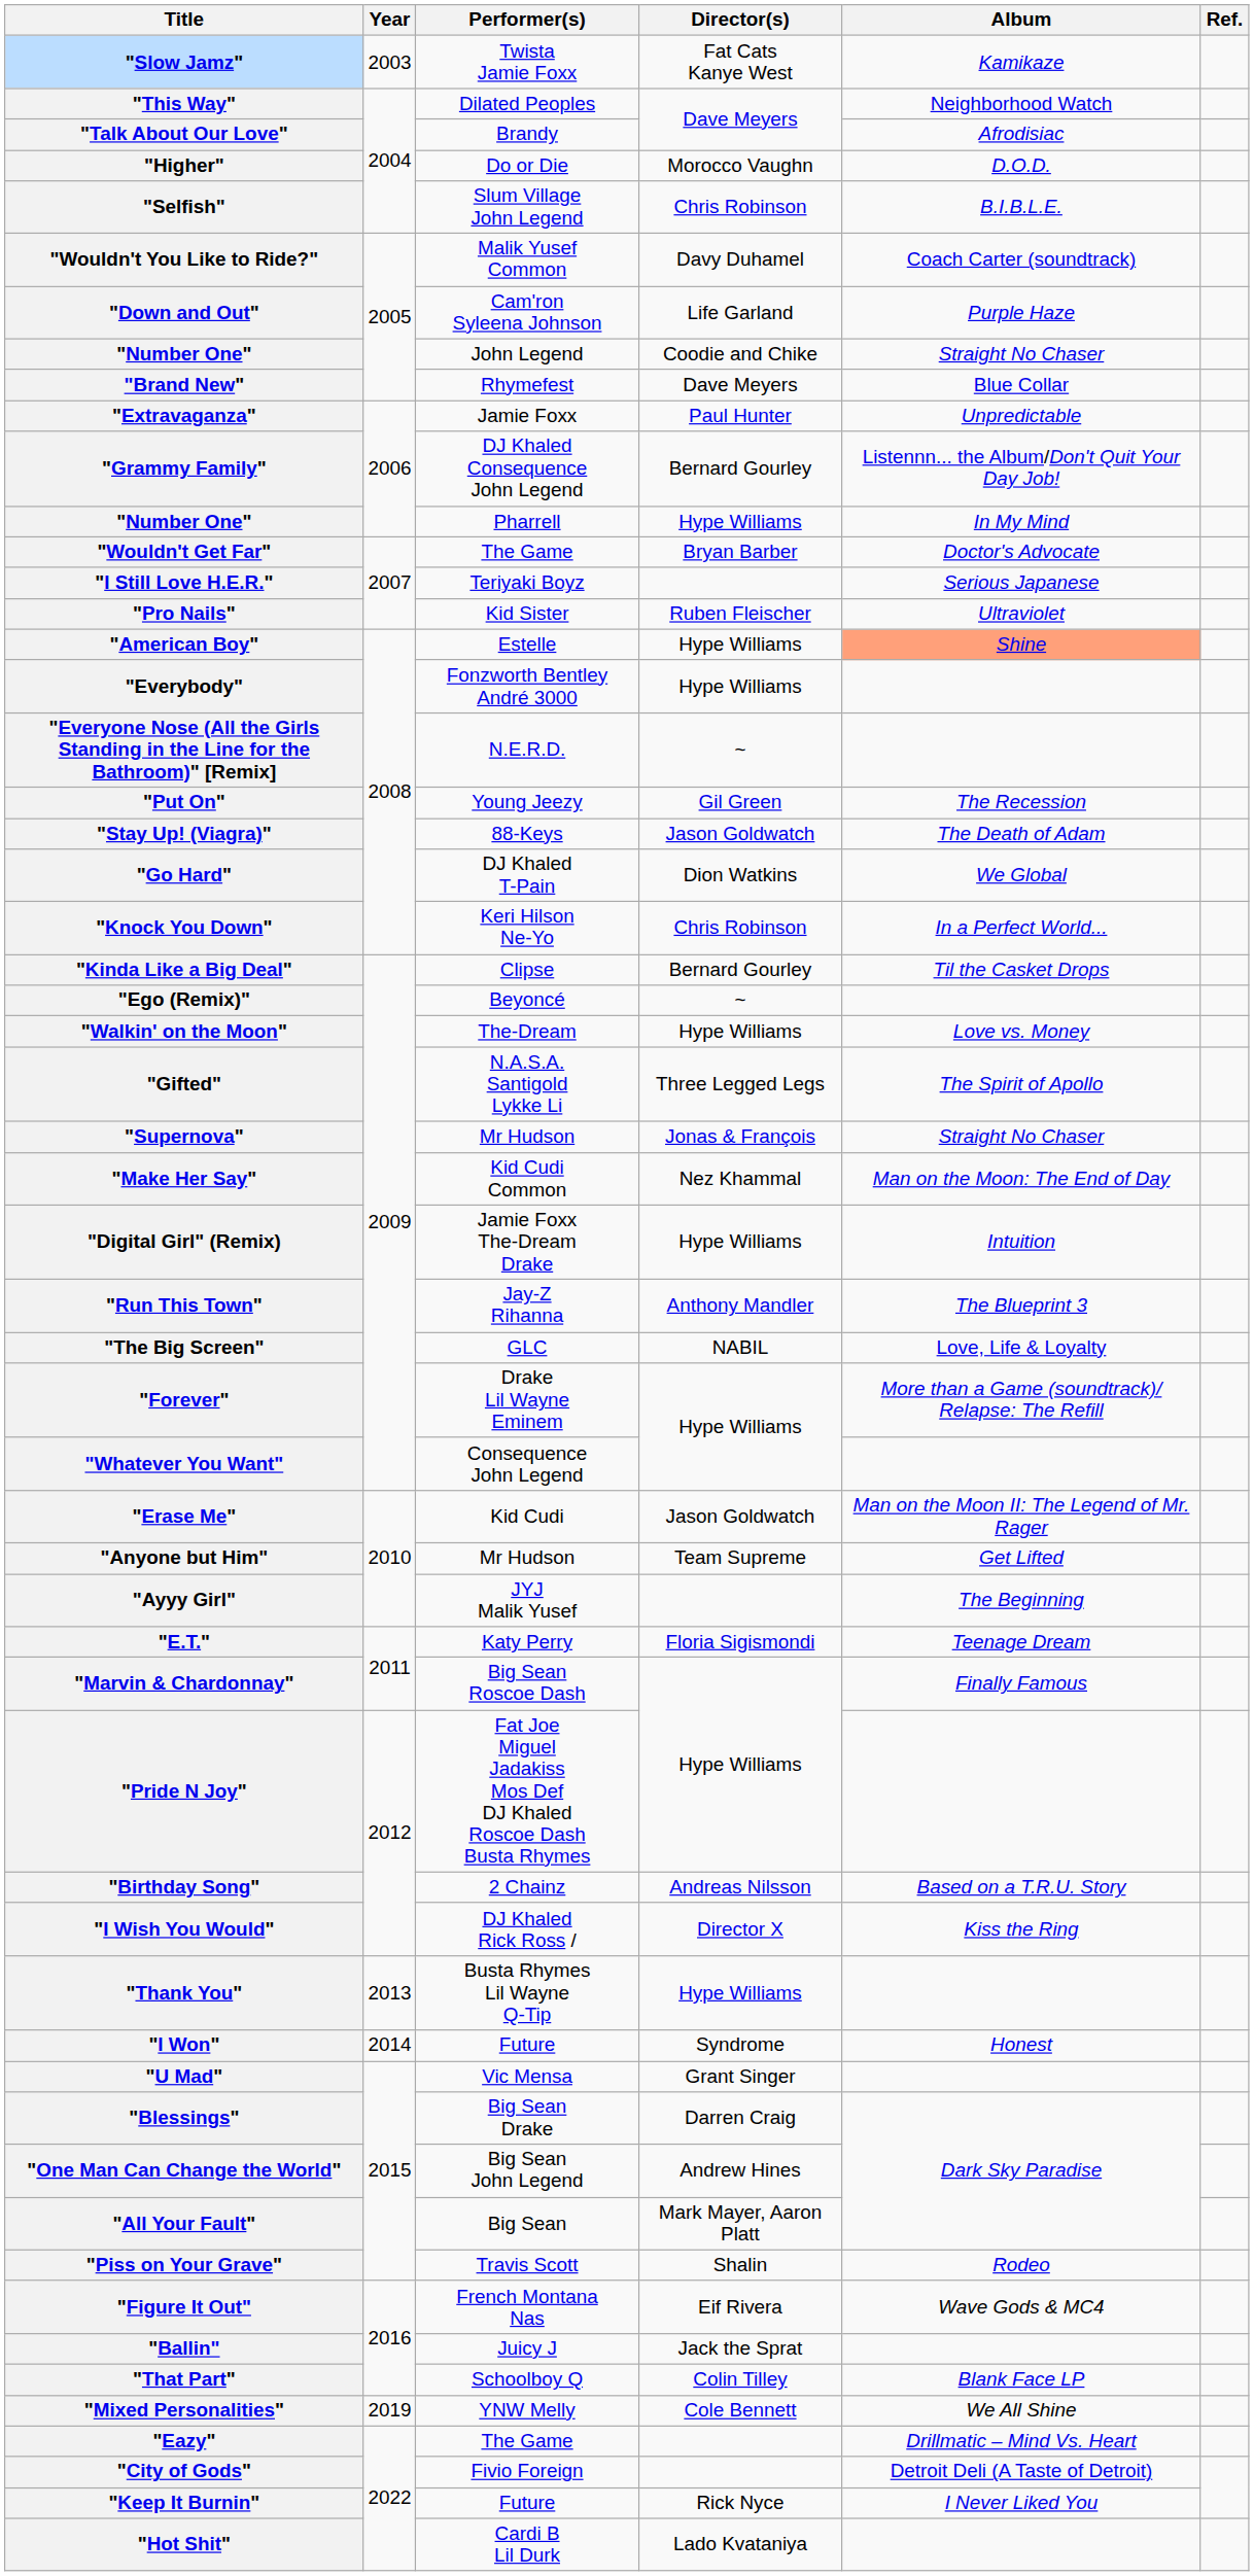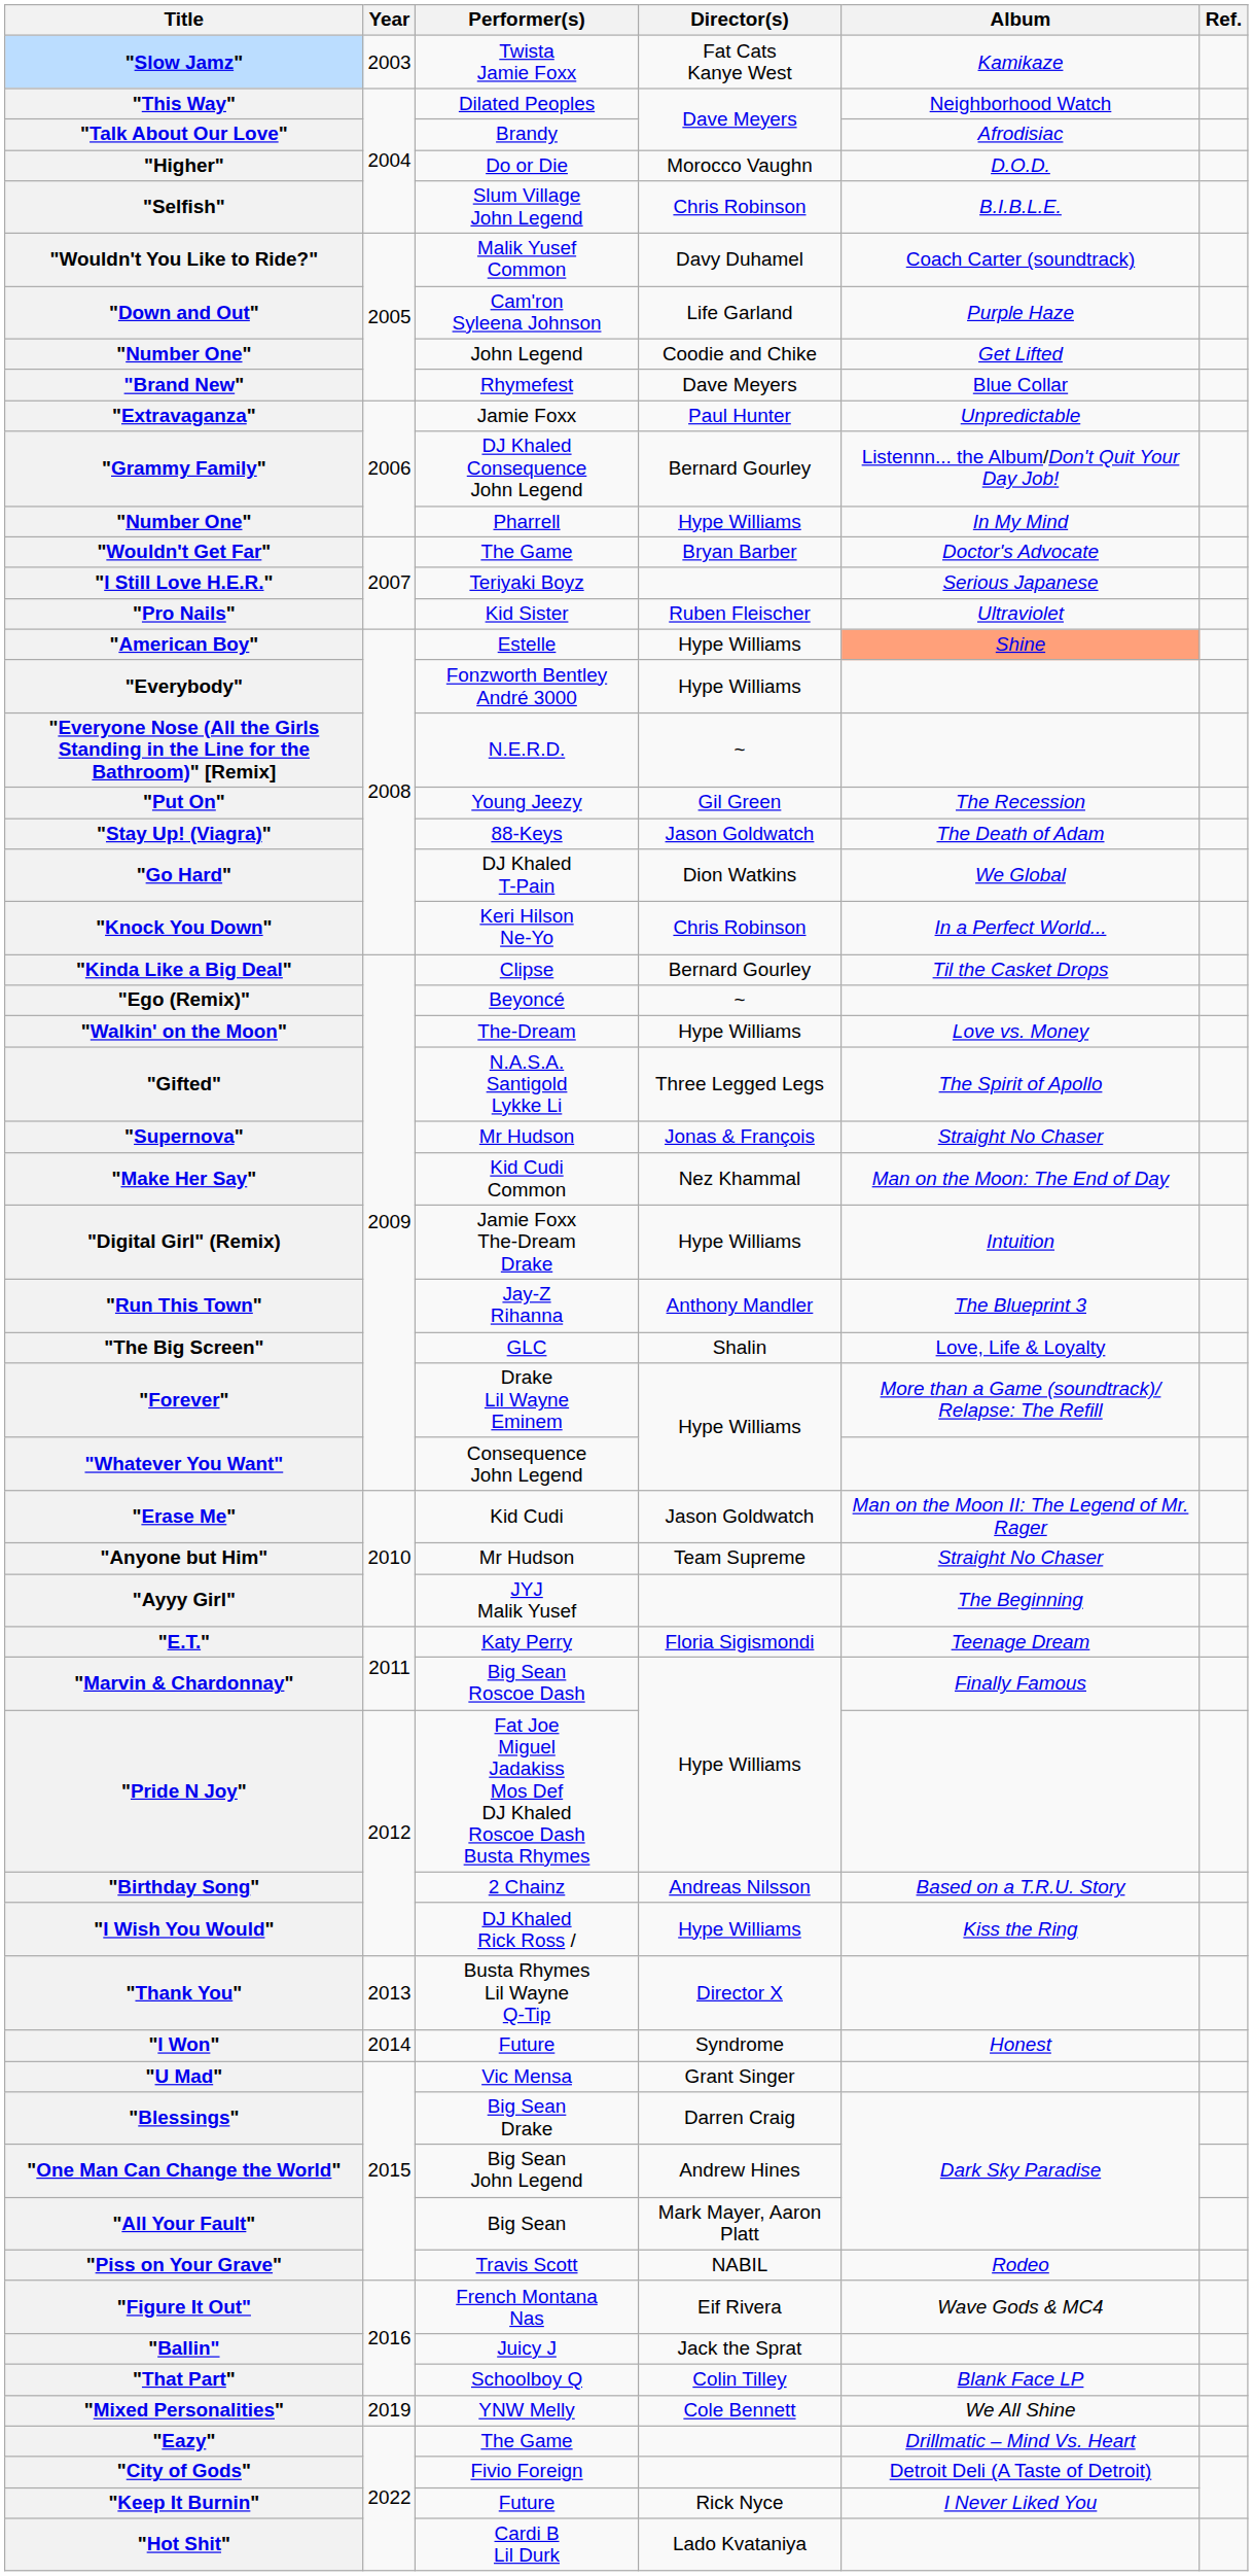 <table class="wikitable plainrowheaders" style="text-align:center;">
 <tr>
 <th scope="col" style="width:18em;">Title</th>
 <th scope="col" style="width:1em;">Year</th>
 <th scope="col" style="width: 11em;">Performer(s)</th>
 <th scope="col" style="width: 10em;">Director(s)</th>
 <th scope="col" style="width: 18em;">Album</th>
 <th scope="col" style="width: 2em;" class="unsortable">Ref.</th>
 </tr>
 <tr>
 <th style="background:#bdf;" scope="row">"<a href='#'>Slow Jamz</a>"</th>
 <td>2003</td>
 <td><a href='#'>Twista</a><br><a href='#'>Jamie Foxx</a></td>
 <td>Fat Cats<br>Kanye West</td>
 <td><em><a href='#'>Kamikaze</a></em></td>
 <td></td>
 </tr>
 <tr>
 <th scope="row">"<a href='#'>This Way</a>"</th>
 <td rowspan="4">2004</td>
 <td><a href='#'>Dilated Peoples</a></td>
 <td rowspan="2"><a href='#'>Dave Meyers</a></td>
 <td><a href='#'>Neighborhood Watch</a></td>
 <td></td>
 </tr>
 <tr>
 <th scope="row">"<a href='#'>Talk About Our Love</a>"</th>
 <td><a href='#'>Brandy</a></td>
 <td><em><a href='#'>Afrodisiac</a></em></td>
 <td></td>
 </tr>
 <tr>
 <th scope="row">"Higher"</th>
 <td><a href='#'>Do or Die</a></td>
 <td>Morocco Vaughn</td>
 <td><em><a href='#'>D.O.D.</a></em></td>
 <td></td>
 </tr>
 <tr>
 <th scope="row">"Selfish"</th>
 <td><a href='#'>Slum Village</a><br><a href='#'>John Legend</a></td>
 <td><a href='#'>Chris Robinson</a></td>
 <td><em><a href='#'>B.I.B.L.E.</a></em></td>
 <td></td>
 </tr>
 <tr>
 <th scope="row">"Wouldn't You Like to Ride?"</th>
 <td rowspan="4">2005</td>
 <td><a href='#'>Malik Yusef</a><br><a href='#'>Common</a></td>
 <td>Davy Duhamel</td>
 <td><a href='#'>Coach Carter (soundtrack)</a></td>
 <td></td>
 </tr>
 <tr>
 <th scope="row">"<a href='#'>Down and Out</a>"</th>
 <td><a href='#'>Cam'ron</a><br><a href='#'>Syleena Johnson</a></td>
 <td>Life Garland</td>
 <td><em><a href='#'>Purple Haze</a></em></td>
 <td></td>
 </tr>
 <tr>
 <th scope="row">"<a href='#'>Number One</a>"</th>
 <td>John Legend</td>
 <td>Coodie and Chike</td>
-<td><em><a href='#'>Straight No Chaser</a></em></td>
+<td><em><a href='#'>Get Lifted</a></em></td>
 <td></td>
 </tr>
 <tr>
 <th scope="row"><a href='#'>"Brand New</a>"</th>
 <td><a href='#'>Rhymefest</a></td>
 <td>Dave Meyers</td>
 <td><a href='#'>Blue Collar</a></td>
 <td></td>
 </tr>
 <tr>
 <th scope="row">"<a href='#'>Extravaganza</a>"</th>
 <td rowspan="3">2006</td>
 <td>Jamie Foxx</td>
 <td><a href='#'>Paul Hunter</a></td>
 <td><em><a href='#'>Unpredictable</a></em></td>
 <td></td>
 </tr>
 <tr>
 <th scope="row">"<a href='#'>Grammy Family</a>"</th>
 <td><a href='#'>DJ Khaled</a><br><a href='#'>Consequence</a><br>John Legend</td>
 <td>Bernard Gourley</td>
 <td><a href='#'>Listennn... the Album</a>/<em><a href='#'>Don't Quit Your Day Job!</a></em></td>
 <td></td>
 </tr>
 <tr>
 <th scope="row">"<a href='#'>Number One</a>"</th>
 <td><a href='#'>Pharrell</a></td>
 <td><a href='#'>Hype Williams</a></td>
 <td><em><a href='#'>In My Mind</a></em></td>
 <td></td>
 </tr>
 <tr>
 <th scope="row">"<a href='#'>Wouldn't Get Far</a>"</th>
 <td rowspan="3">2007</td>
 <td><a href='#'>The Game</a></td>
 <td><a href='#'>Bryan Barber</a></td>
 <td><em><a href='#'>Doctor's Advocate</a></em></td>
 <td></td>
 </tr>
 <tr>
 <th scope="row">"<a href='#'>I Still Love H.E.R.</a>"</th>
 <td><a href='#'>Teriyaki Boyz</a></td>
 <td></td>
 <td><em><a href='#'>Serious Japanese</a></em></td>
 <td></td>
 </tr>
 <tr>
 <th scope="row">"<a href='#'>Pro Nails</a>"</th>
 <td><a href='#'>Kid Sister</a></td>
 <td><a href='#'>Ruben Fleischer</a></td>
 <td><em><a href='#'>Ultraviolet</a></em></td>
 <td></td>
 </tr>
 <tr>
 <th scope="row">"<a href='#'>American Boy</a>"</th>
 <td rowspan="7">2008</td>
 <td><a href='#'>Estelle</a></td>
 <td>Hype Williams</td>
 <td style="background: lightsalmon;"><em><a href='#'>Shine</a></em></td>
 <td></td>
 </tr>
 <tr>
 <th scope="row">"Everybody"</th>
 <td><a href='#'>Fonzworth Bentley</a><br><a href='#'>André 3000</a></td>
 <td>Hype Williams</td>
 <td></td>
 <td></td>
 </tr>
 <tr>
 <th>"<a href='#'>Everyone Nose (All the Girls Standing in the Line for the Bathroom)</a>" [Remix]</th>
 <td><a href='#'>N.E.R.D.</a></td>
 <td>~</td>
 <td></td>
 <td></td>
 </tr>
 <tr>
 <th scope="row">"<a href='#'>Put On</a>"</th>
 <td><a href='#'>Young Jeezy</a></td>
 <td><a href='#'>Gil Green</a></td>
 <td><em><a href='#'>The Recession</a></em></td>
 <td></td>
 </tr>
 <tr>
 <th scope="row">"<a href='#'>Stay Up! (Viagra)</a>"</th>
 <td><a href='#'>88-Keys</a></td>
 <td><a href='#'>Jason Goldwatch</a></td>
 <td><em><a href='#'>The Death of Adam</a></em></td>
 <td></td>
 </tr>
 <tr>
 <th scope="row">"<a href='#'>Go Hard</a>"</th>
 <td>DJ Khaled<br> <a href='#'>T-Pain</a></td>
 <td>Dion Watkins</td>
 <td><em><a href='#'>We Global</a></em></td>
 <td></td>
 </tr>
 <tr>
 <th scope="row">"<a href='#'>Knock You Down</a>"</th>
 <td><a href='#'>Keri Hilson</a><br><a href='#'>Ne-Yo</a></td>
 <td><a href='#'>Chris Robinson</a></td>
 <td><em><a href='#'>In a Perfect World...</a></em></td>
 <td></td>
 </tr>
 <tr>
 <th scope="row">"<a href='#'>Kinda Like a Big Deal</a>"</th>
 <td rowspan="11">2009</td>
 <td><a href='#'>Clipse</a></td>
 <td>Bernard Gourley</td>
 <td><em><a href='#'>Til the Casket Drops</a></em></td>
 <td></td>
 </tr>
 <tr>
 <th>"Ego (Remix)"</th>
 <td><a href='#'>Beyoncé</a></td>
 <td>~</td>
 <td></td>
 <td></td>
 </tr>
 <tr>
 <th scope="row">"<a href='#'>Walkin' on the Moon</a>"</th>
 <td><a href='#'>The-Dream</a></td>
 <td>Hype Williams</td>
 <td><em><a href='#'>Love vs. Money</a></em></td>
 <td></td>
 </tr>
 <tr>
 <th scope="row">"Gifted"</th>
 <td><a href='#'>N.A.S.A.</a><br><a href='#'>Santigold</a><br><a href='#'>Lykke Li</a></td>
 <td>Three Legged Legs</td>
 <td><em><a href='#'>The Spirit of Apollo</a></em></td>
 <td></td>
 </tr>
 <tr>
 <th scope="row">"<a href='#'>Supernova</a>"</th>
 <td><a href='#'>Mr Hudson</a></td>
 <td><a href='#'>Jonas & François</a></td>
 <td><em><a href='#'>Straight No Chaser</a></em></td>
 <td></td>
 </tr>
 <tr>
 <th scope="row">"<a href='#'>Make Her Say</a>"</th>
 <td><a href='#'>Kid Cudi</a><br>Common</td>
 <td>Nez Khammal</td>
 <td><em><a href='#'>Man on the Moon: The End of Day</a></em></td>
 <td></td>
 </tr>
 <tr>
 <th scope="row">"Digital Girl" (Remix)</th>
 <td>Jamie Foxx<br>The-Dream<br><a href='#'>Drake</a></td>
 <td>Hype Williams</td>
 <td><em><a href='#'>Intuition</a></em></td>
 <td></td>
 </tr>
 <tr>
 <th scope="row">"<a href='#'>Run This Town</a>"</th>
 <td><a href='#'>Jay-Z</a><br><a href='#'>Rihanna</a></td>
 <td><a href='#'>Anthony Mandler</a></td>
 <td><em><a href='#'>The Blueprint 3</a></em></td>
 <td></td>
 </tr>
 <tr>
 <th scope="row">"The Big Screen"</th>
 <td><a href='#'>GLC</a></td>
-<td>NABIL</td>
+<td>Shalin</td>
 <td><a href='#'>Love, Life & Loyalty</a></td>
 <td></td>
 </tr>
 <tr>
 <th scope="row">"<a href='#'>Forever</a>"</th>
 <td>Drake<br><a href='#'>Lil Wayne</a><br><a href='#'>Eminem</a></td>
 <td rowspan="2">Hype Williams</td>
 <td><em><a href='#'>More than a Game (soundtrack)/</a> <a href='#'>Relapse: The Refill</a></em></td>
 <td></td>
 </tr>
 <tr>
 <th scope="row"><a href='#'>"Whatever You Want"</a></th>
 <td>Consequence<br>John Legend</td>
 <td></td>
 <td></td>
 </tr>
 <tr>
 <th scope="row">"<a href='#'>Erase Me</a>"</th>
 <td rowspan="3">2010</td>
 <td>Kid Cudi</td>
 <td>Jason Goldwatch</td>
 <td><em><a href='#'>Man on the Moon II: The Legend of Mr. Rager</a></em></td>
 <td></td>
 </tr>
 <tr>
 <th scope="row">"Anyone but Him"</th>
 <td>Mr Hudson</td>
 <td>Team Supreme</td>
-<td><em><a href='#'>Get Lifted</a></em></td>
+<td><em><a href='#'>Straight No Chaser</a></em></td>
 <td></td>
 </tr>
 <tr>
 <th scope="row">"Ayyy Girl"</th>
 <td><a href='#'>JYJ</a><br>Malik Yusef</td>
 <td></td>
 <td><em><a href='#'>The Beginning</a></em></td>
 <td></td>
 </tr>
 <tr>
 <th scope="row">"<a href='#'>E.T.</a>"</th>
 <td rowspan="2">2011</td>
 <td><a href='#'>Katy Perry</a></td>
 <td><a href='#'>Floria Sigismondi</a></td>
 <td><em><a href='#'>Teenage Dream</a></em></td>
 <td></td>
 </tr>
 <tr>
 <th scope="row">"<a href='#'>Marvin & Chardonnay</a>"</th>
 <td><a href='#'>Big Sean</a><br><a href='#'>Roscoe Dash</a></td>
 <td rowspan="2">Hype Williams</td>
 <td><a href='#'><em>Finally Famous</em></a></td>
 <td></td>
 </tr>
 <tr>
 <th scope="row">"<a href='#'>Pride N Joy</a>"</th>
 <td rowspan="3">2012</td>
 <td><a href='#'>Fat Joe</a><br><a href='#'>Miguel</a><br><a href='#'>Jadakiss</a><br><a href='#'>Mos Def</a><br>DJ Khaled<br><a href='#'>Roscoe Dash</a><br><a href='#'>Busta Rhymes</a></td>
 <td></td>
 <td></td>
 </tr>
 <tr>
 <th scope="row">"<a href='#'>Birthday Song</a>"</th>
 <td><a href='#'>2 Chainz</a></td>
 <td><a href='#'>Andreas Nilsson</a></td>
 <td><em><a href='#'>Based on a T.R.U. Story</a></em></td>
 <td></td>
 </tr>
 <tr>
 <th scope="row">"<a href='#'>I Wish You Would</a>"</th>
 <td><a href='#'>DJ Khaled</a><br><a href='#'>Rick Ross</a> /</td>
-<td><a href='#'>Director X</a></td>
+<td><a href='#'>Hype Williams</a></td>
 <td><em><a href='#'>Kiss the Ring</a></em></td>
 <td></td>
 </tr>
 <tr>
 <th scope="row">"<a href='#'>Thank You</a>"</th>
 <td>2013</td>
 <td>Busta Rhymes<br>Lil Wayne<br><a href='#'>Q-Tip</a></td>
-<td><a href='#'>Hype Williams</a></td>
+<td><a href='#'>Director X</a></td>
 <td></td>
 <td></td>
 </tr>
 <tr>
 <th scope="row">"<a href='#'>I Won</a>"</th>
 <td>2014</td>
 <td><a href='#'>Future</a></td>
 <td>Syndrome</td>
 <td><em><a href='#'>Honest</a></em></td>
 <td></td>
 </tr>
 <tr>
 <th scope="row">"<a href='#'>U Mad</a>"</th>
 <td rowspan="5">2015</td>
 <td><a href='#'>Vic Mensa</a></td>
 <td>Grant Singer</td>
 <td></td>
 <td></td>
 </tr>
 <tr>
 <th scope="row">"<a href='#'>Blessings</a>"</th>
 <td><a href='#'>Big Sean</a><br>Drake</td>
 <td>Darren Craig</td>
 <td rowspan="3"><em><a href='#'>Dark Sky Paradise</a></em></td>
 <td></td>
 </tr>
 <tr>
 <th scope="row">"<a href='#'>One Man Can Change the World</a>"</th>
 <td>Big Sean<br>John Legend</td>
 <td>Andrew Hines</td>
 <td></td>
 </tr>
 <tr>
 <th scope="row">"<a href='#'>All Your Fault</a>"</th>
 <td>Big Sean</td>
 <td>Mark Mayer, Aaron Platt</td>
 <td></td>
 </tr>
 <tr>
 <th scope="row">"<a href='#'>Piss on Your Grave</a>"</th>
 <td><a href='#'>Travis Scott</a></td>
-<td>Shalin</td>
+<td>NABIL</td>
 <td><em><a href='#'>Rodeo</a></em></td>
 <td></td>
 </tr>
 <tr>
 <th scope="row">"<a href='#'>Figure It Out"</a></th>
 <td rowspan="3">2016</td>
 <td><a href='#'>French Montana</a><br><a href='#'>Nas</a></td>
 <td>Eif Rivera</td>
 <td><em>Wave Gods & MC4</em></td>
 <td></td>
 </tr>
 <tr>
 <th>"<a href='#'>Ballin"</a></th>
 <td><a href='#'>Juicy J</a></td>
 <td>Jack the Sprat</td>
 <td></td>
 <td></td>
 </tr>
 <tr>
 <th scope="row">"<a href='#'>That Part</a>"</th>
 <td><a href='#'>Schoolboy Q</a></td>
 <td><a href='#'>Colin Tilley</a></td>
 <td><em><a href='#'>Blank Face LP</a></em></td>
 <td></td>
 </tr>
 <tr>
 <th scope="row">"<a href='#'>Mixed Personalities</a>"</th>
 <td>2019</td>
 <td><a href='#'>YNW Melly</a></td>
 <td><a href='#'>Cole Bennett</a></td>
 <td><em>We All Shine</em></td>
 <td></td>
 </tr>
 <tr>
 <th scope="row">"<a href='#'>Eazy</a>"</th>
 <td rowspan="4">2022</td>
 <td><a href='#'>The Game</a></td>
 <td></td>
 <td><em><a href='#'>Drillmatic – Mind Vs. Heart</a></em></td>
 <td></td>
 </tr>
 <tr>
 <th scope="row">"<a href='#'>City of Gods</a>"</th>
 <td><a href='#'>Fivio Foreign</a></td>
 <td></td>
 <td><a href='#'>Detroit Deli (A Taste of Detroit)</a></td>
 </tr>
 <tr>
 <th scope="row">"<a href='#'>Keep It Burnin</a>"</th>
 <td><a href='#'>Future</a></td>
 <td>Rick Nyce</td>
 <td><em><a href='#'>I Never Liked You</a></em></td>
 </tr>
 <tr>
 <th scope="row">"<a href='#'>Hot Shit</a>"</th>
 <td><a href='#'>Cardi B</a><br><a href='#'>Lil Durk</a></td>
 <td>Lado Kvataniya</td>
 <td></td>
 <td></td>
 </tr>
 </table>
